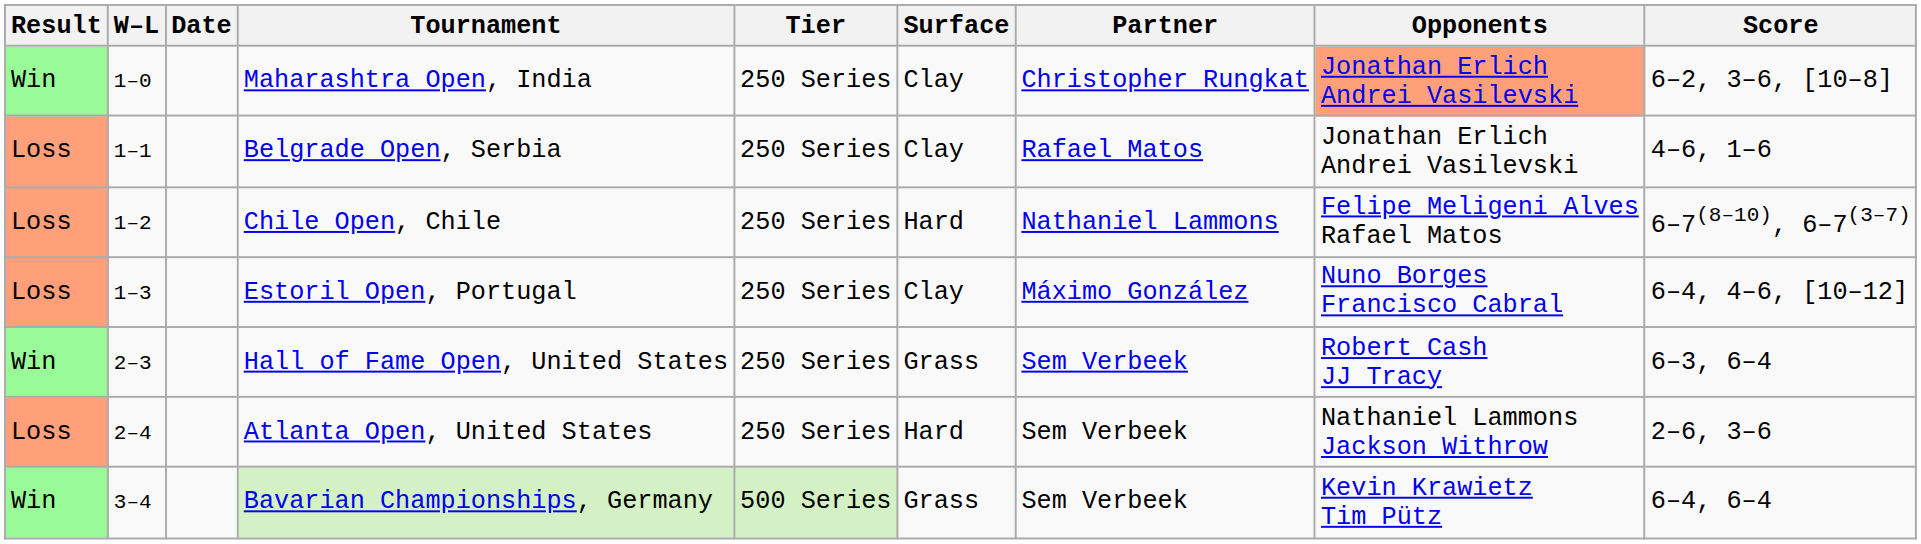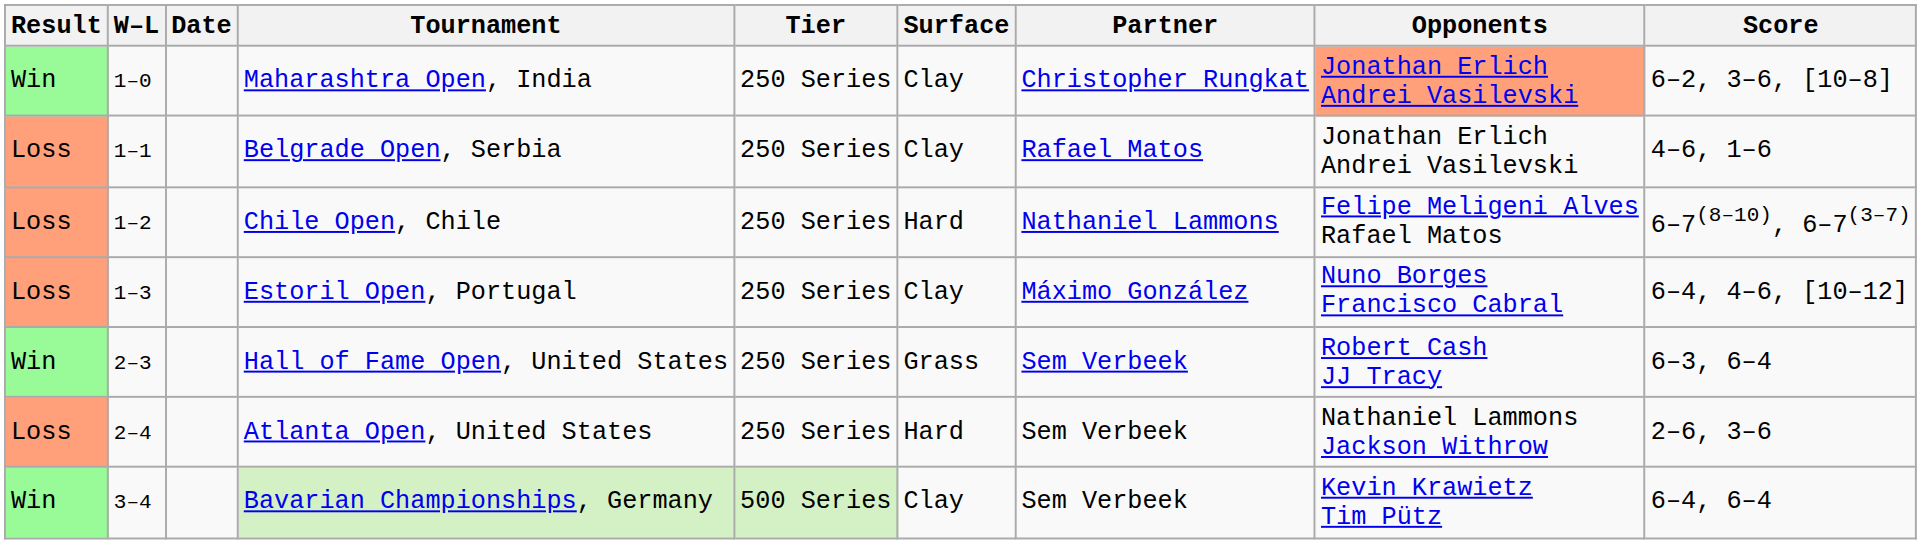 <table class="sortable wikitable">
 <tr>
 <th>Result</th>
 <th class="unsortable">W–L</th>
 <th>Date</th>
 <th>Tournament</th>
 <th>Tier</th>
 <th>Surface</th>
 <th>Partner</th>
 <th>Opponents</th>
 <th class="unsortable">Score</th>
 </tr>
 <tr>
 <td bgcolor=98FB98>Win</td>
 <td><small>1–0</small></td>
 <td><a href='#'></a></td>
 <td><a href='#'>Maharashtra Open</a>, India</td>
 <td>250 Series</td>
 <td>Clay</td>
 <td> <a href='#'>Christopher Rungkat</a></td>
 <td style="background: lightsalmon;"> <a href='#'>Jonathan Erlich</a><br> <a href='#'>Andrei Vasilevski</a></td>
 <td>6–2, 3–6, [10–8]</td>
 </tr>
 <tr>
 <td bgcolor=FFA07A>Loss</td>
 <td><small>1–1</small></td>
 <td><a href='#'></a></td>
 <td><a href='#'>Belgrade Open</a>, Serbia</td>
 <td>250 Series</td>
 <td>Clay</td>
 <td> <a href='#'>Rafael Matos</a></td>
 <td> Jonathan Erlich<br> Andrei Vasilevski</td>
 <td>4–6, 1–6</td>
 </tr>
 <tr>
 <td bgcolor=FFA07A>Loss</td>
 <td><small>1–2</small></td>
 <td><a href='#'></a></td>
 <td><a href='#'>Chile Open</a>, Chile</td>
 <td>250 Series</td>
 <td>Hard</td>
 <td> <a href='#'>Nathaniel Lammons</a></td>
 <td> <a href='#'>Felipe Meligeni Alves</a> <br>  Rafael Matos</td>
 <td>6–7<sup>(8–10)</sup>, 6–7<sup>(3–7)</sup></td>
 </tr>
 <tr>
 <td bgcolor=FFA07A>Loss</td>
 <td><small>1–3</small></td>
 <td><a href='#'></a></td>
 <td><a href='#'>Estoril Open</a>, Portugal</td>
 <td>250 Series</td>
 <td>Clay</td>
 <td> <a href='#'>Máximo González</a></td>
 <td> <a href='#'>Nuno Borges</a><br> <a href='#'>Francisco Cabral</a></td>
 <td>6–4, 4–6, [10–12]</td>
 </tr>
 <tr>
 <td bgcolor=98FB98>Win</td>
 <td><small>2–3</small></td>
 <td><a href='#'></a></td>
 <td><a href='#'>Hall of Fame Open</a>, United States</td>
 <td>250 Series</td>
 <td>Grass</td>
 <td> <a href='#'>Sem Verbeek</a></td>
 <td> <a href='#'>Robert Cash</a> <br> <a href='#'>JJ Tracy</a></td>
 <td>6–3, 6–4</td>
 </tr>
 <tr>
 <td bgcolor=FFA07A>Loss</td>
 <td><small>2–4</small></td>
 <td><a href='#'></a></td>
 <td><a href='#'>Atlanta Open</a>, United States</td>
 <td>250 Series</td>
 <td>Hard</td>
 <td> Sem Verbeek</td>
 <td> Nathaniel Lammons<br> <a href='#'>Jackson Withrow</a></td>
 <td>2–6, 3–6</td>
 </tr>
 <tr>
 <td bgcolor=98FB98>Win</td>
 <td><small>3–4</small></td>
 <td><a href='#'></a></td>
 <td bgcolor=d4f1c5><a href='#'>Bavarian Championships</a>, Germany</td>
 <td bgcolor=d4f1c5>500 Series</td>
-<td>Grass</td>
+<td>Clay</td>
 <td> Sem Verbeek</td>
 <td> <a href='#'>Kevin Krawietz</a><br> <a href='#'>Tim Pütz</a></td>
 <td>6–4, 6–4</td>
 </tr>
 </table>
